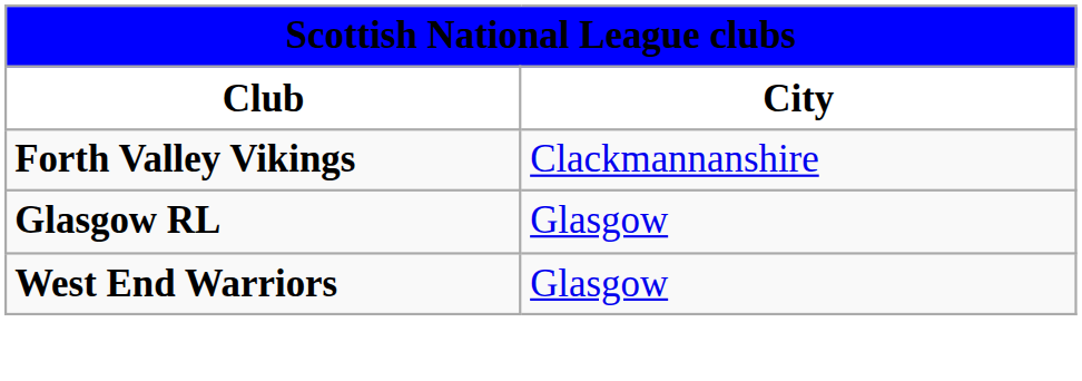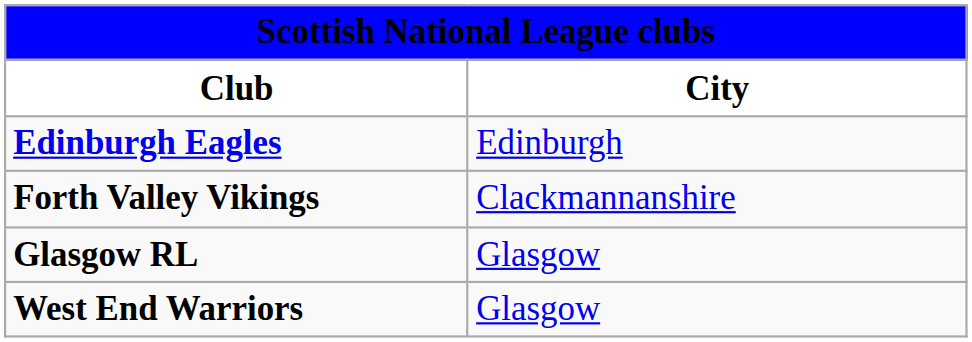 <table class="wikitable" style="width: 50%">
 <tr>
 <td colspan="2" style="background:blue; text-align:center;"><strong><span>Scottish National League clubs</span></strong></td>
 </tr>
 <tr>
 <th style="background:white; width:25%">Club</th>
 <th style="background:white; width:25%">City</th>
+</tr>
+<tr>
+<td><strong><a href='#'>Edinburgh Eagles</a></strong></td>
+<td><a href='#'>Edinburgh</a></td>
 </tr>
 <tr>
 <td><strong>Forth Valley Vikings</strong></td>
 <td><a href='#'>Clackmannanshire</a></td>
 </tr>
 <tr>
 <td><strong>Glasgow RL</strong></td>
 <td><a href='#'>Glasgow</a></td>
 </tr>
 <tr>
 <td><strong>West End Warriors</strong></td>
 <td><a href='#'>Glasgow</a></td>
 </tr>
 </table>
